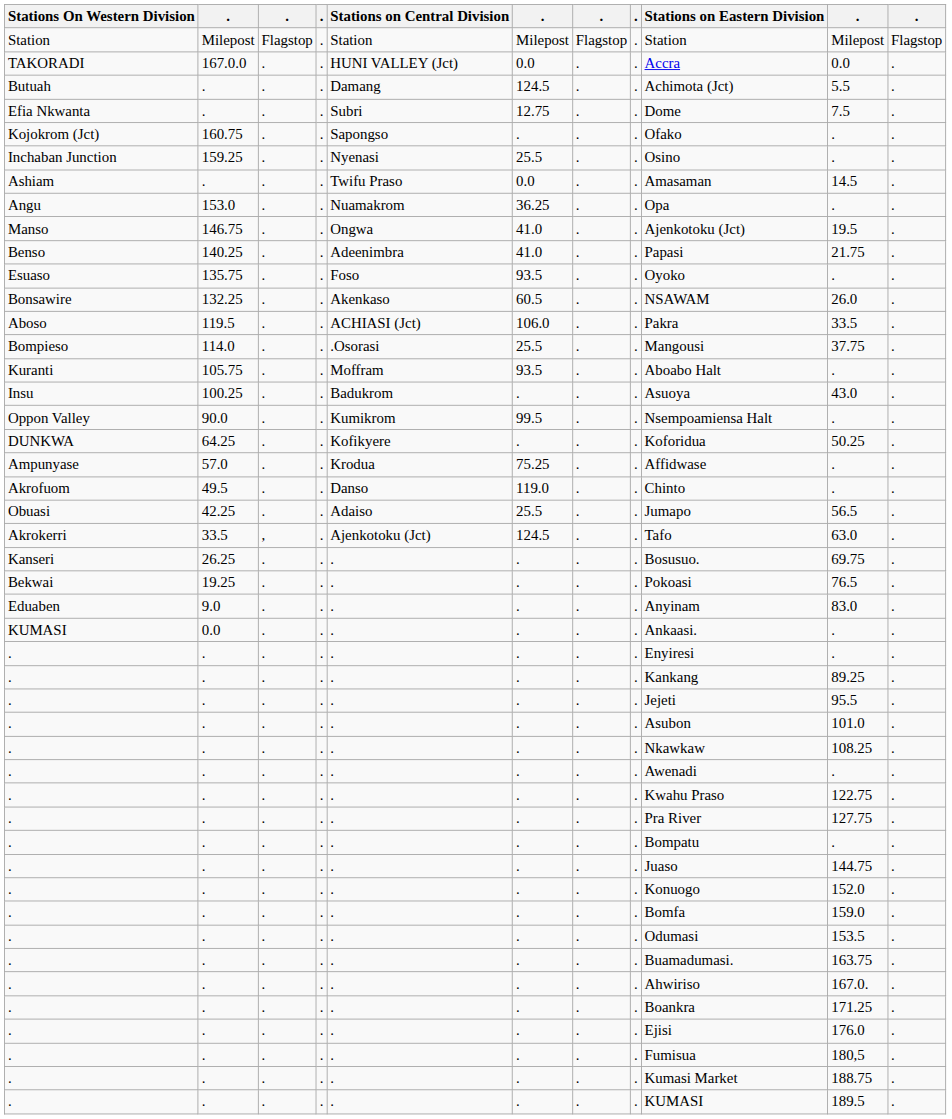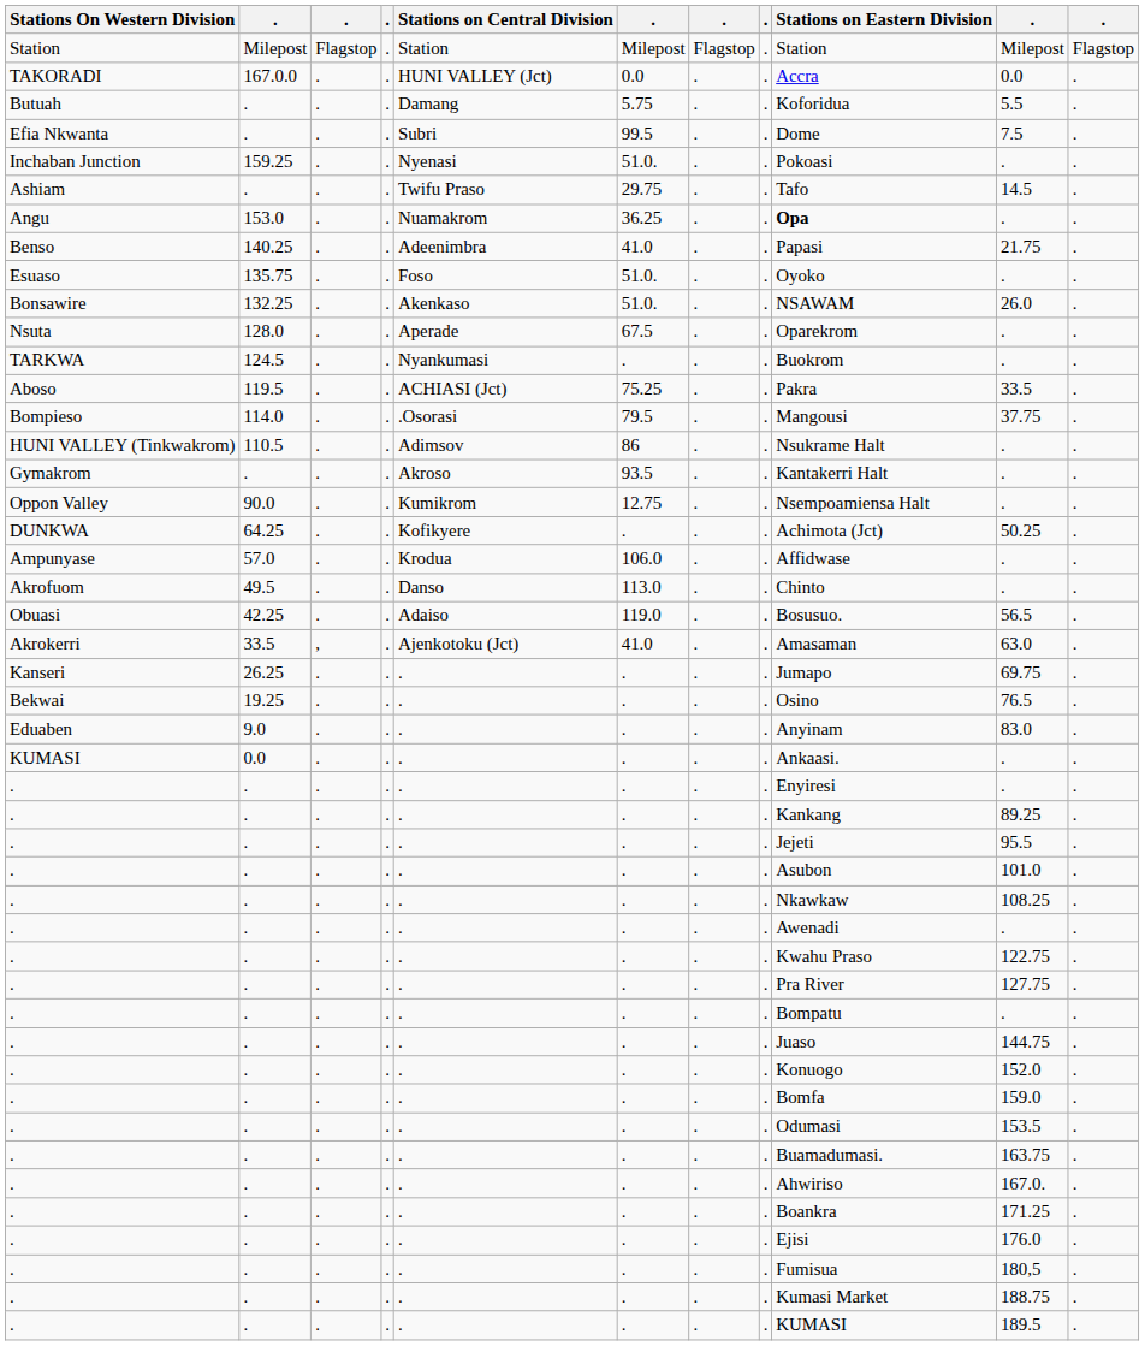 <table class="wikitable">
 <tr>
 <th>Stations On Western Division</th>
 <th>.</th>
 <th>.</th>
 <th>.</th>
 <th>Stations on Central Division</th>
 <th>.</th>
 <th>.</th>
 <th>.</th>
 <th>Stations on Eastern Division</th>
 <th>.</th>
 <th>.</th>
 </tr>
 <tr>
 <td>Station</td>
 <td>Milepost</td>
 <td>Flagstop</td>
 <td>.</td>
 <td>Station</td>
 <td>Milepost</td>
 <td>Flagstop</td>
 <td>.</td>
 <td>Station</td>
 <td>Milepost</td>
 <td>Flagstop</td>
 </tr>
 <tr>
 <td>TAKORADI</td>
 <td>167.0.0</td>
 <td>.</td>
 <td>.</td>
 <td>HUNI VALLEY (Jct)</td>
 <td>0.0</td>
 <td>.</td>
 <td>.</td>
 <td><a href='#'>Accra</a></td>
 <td>0.0</td>
 <td>.</td>
 </tr>
 <tr>
 <td>Butuah</td>
 <td>.</td>
 <td>.</td>
 <td>.</td>
 <td>Damang</td>
-<td>124.5</td>
+<td>5.75</td>
 <td>.</td>
 <td>.</td>
-<td>Achimota (Jct)</td>
+<td>Koforidua</td>
 <td>5.5</td>
 <td>.</td>
 </tr>
 <tr>
 <td>Efia Nkwanta</td>
 <td>.</td>
 <td>.</td>
 <td>.</td>
 <td>Subri</td>
-<td>12.75</td>
+<td>99.5</td>
 <td>.</td>
 <td>.</td>
 <td>Dome</td>
 <td>7.5</td>
-<td>.</td>
-</tr>
-<tr>
-<td>Kojokrom (Jct)</td>
-<td>160.75</td>
-<td>.</td>
-<td>.</td>
-<td>Sapongso</td>
-<td>.</td>
-<td>.</td>
-<td>.</td>
-<td>Ofako</td>
-<td>.</td>
 <td>.</td>
 </tr>
 <tr>
 <td>Inchaban Junction</td>
 <td>159.25</td>
 <td>.</td>
 <td>.</td>
 <td>Nyenasi</td>
-<td>25.5</td>
+<td>51.0.</td>
 <td>.</td>
 <td>.</td>
-<td>Osino</td>
+<td>Pokoasi</td>
 <td>.</td>
 <td>.</td>
 </tr>
 <tr>
 <td>Ashiam</td>
 <td>.</td>
 <td>.</td>
 <td>.</td>
 <td>Twifu Praso</td>
-<td>0.0</td>
+<td>29.75</td>
 <td>.</td>
 <td>.</td>
-<td>Amasaman</td>
+<td>Tafo</td>
 <td>14.5</td>
 <td>.</td>
 </tr>
 <tr>
 <td>Angu</td>
 <td>153.0</td>
 <td>.</td>
 <td>.</td>
 <td>Nuamakrom</td>
 <td>36.25</td>
 <td>.</td>
 <td>.</td>
-<td>Opa</td>
+<td><strong>Opa</strong></td>
 <td>.</td>
-<td>.</td>
-</tr>
-<tr>
-<td>Manso</td>
-<td>146.75</td>
-<td>.</td>
-<td>.</td>
-<td>Ongwa</td>
-<td>41.0</td>
-<td>.</td>
-<td>.</td>
-<td>Ajenkotoku (Jct)</td>
-<td>19.5</td>
 <td>.</td>
 </tr>
 <tr>
 <td>Benso</td>
 <td>140.25</td>
 <td>.</td>
 <td>.</td>
 <td>Adeenimbra</td>
 <td>41.0</td>
 <td>.</td>
 <td>.</td>
 <td>Papasi</td>
 <td>21.75</td>
 <td>.</td>
 </tr>
 <tr>
 <td>Esuaso</td>
 <td>135.75</td>
 <td>.</td>
 <td>.</td>
 <td>Foso</td>
-<td>93.5</td>
+<td>51.0.</td>
 <td>.</td>
 <td>.</td>
 <td>Oyoko</td>
 <td>.</td>
 <td>.</td>
 </tr>
 <tr>
 <td>Bonsawire</td>
 <td>132.25</td>
 <td>.</td>
 <td>.</td>
 <td>Akenkaso</td>
-<td>60.5</td>
+<td>51.0.</td>
 <td>.</td>
 <td>.</td>
 <td>NSAWAM</td>
 <td>26.0</td>
+<td>.</td>
+</tr>
+<tr>
+<td>Nsuta</td>
+<td>128.0</td>
+<td>.</td>
+<td>.</td>
+<td>Aperade</td>
+<td>67.5</td>
+<td>.</td>
+<td>.</td>
+<td>Oparekrom</td>
+<td>.</td>
+<td>.</td>
+</tr>
+<tr>
+<td>TARKWA</td>
+<td>124.5</td>
+<td>.</td>
+<td>.</td>
+<td>Nyankumasi</td>
+<td>.</td>
+<td>.</td>
+<td>.</td>
+<td>Buokrom</td>
+<td>.</td>
 <td>.</td>
 </tr>
 <tr>
 <td>Aboso</td>
 <td>119.5</td>
 <td>.</td>
 <td>.</td>
 <td>ACHIASI (Jct)</td>
-<td>106.0</td>
+<td>75.25</td>
 <td>.</td>
 <td>.</td>
 <td>Pakra</td>
 <td>33.5</td>
 <td>.</td>
 </tr>
 <tr>
 <td>Bompieso</td>
 <td>114.0</td>
 <td>.</td>
 <td>.</td>
 <td>.Osorasi</td>
-<td>25.5</td>
+<td>79.5</td>
 <td>.</td>
 <td>.</td>
 <td>Mangousi</td>
 <td>37.75</td>
 <td>.</td>
 </tr>
 <tr>
-<td>Kuranti</td>
-<td>105.75</td>
+<td>HUNI VALLEY (Tinkwakrom)</td>
+<td>110.5</td>
 <td>.</td>
 <td>.</td>
-<td>Moffram</td>
-<td>93.5</td>
+<td>Adimsov</td>
+<td>86</td>
 <td>.</td>
 <td>.</td>
-<td>Aboabo Halt</td>
+<td>Nsukrame Halt</td>
 <td>.</td>
 <td>.</td>
 </tr>
 <tr>
-<td>Insu</td>
-<td>100.25</td>
-<td>.</td>
-<td>.</td>
-<td>Badukrom</td>
+<td>Gymakrom</td>
 <td>.</td>
 <td>.</td>
 <td>.</td>
-<td>Asuoya</td>
-<td>43.0</td>
+<td>Akroso</td>
+<td>93.5</td>
+<td>.</td>
+<td>.</td>
+<td>Kantakerri Halt</td>
+<td>.</td>
 <td>.</td>
 </tr>
 <tr>
 <td>Oppon Valley</td>
 <td>90.0</td>
 <td>.</td>
 <td>.</td>
 <td>Kumikrom</td>
-<td>99.5</td>
+<td>12.75</td>
 <td>.</td>
 <td>.</td>
 <td>Nsempoamiensa Halt</td>
 <td>.</td>
 <td>.</td>
 </tr>
 <tr>
 <td>DUNKWA</td>
 <td>64.25</td>
 <td>.</td>
 <td>.</td>
 <td>Kofikyere</td>
 <td>.</td>
 <td>.</td>
 <td>.</td>
-<td>Koforidua</td>
+<td>Achimota (Jct)</td>
 <td>50.25</td>
 <td>.</td>
 </tr>
 <tr>
 <td>Ampunyase</td>
 <td>57.0</td>
 <td>.</td>
 <td>.</td>
 <td>Krodua</td>
-<td>75.25</td>
+<td>106.0</td>
 <td>.</td>
 <td>.</td>
 <td>Affidwase</td>
 <td>.</td>
 <td>.</td>
 </tr>
 <tr>
 <td>Akrofuom</td>
 <td>49.5</td>
 <td>.</td>
 <td>.</td>
 <td>Danso</td>
-<td>119.0</td>
+<td>113.0</td>
 <td>.</td>
 <td>.</td>
 <td>Chinto</td>
 <td>.</td>
 <td>.</td>
 </tr>
 <tr>
 <td>Obuasi</td>
 <td>42.25</td>
 <td>.</td>
 <td>.</td>
 <td>Adaiso</td>
-<td>25.5</td>
+<td>119.0</td>
 <td>.</td>
 <td>.</td>
-<td>Jumapo</td>
+<td>Bosusuo.</td>
 <td>56.5</td>
 <td>.</td>
 </tr>
 <tr>
 <td>Akrokerri</td>
 <td>33.5</td>
 <td>,</td>
 <td>.</td>
 <td>Ajenkotoku (Jct)</td>
-<td>124.5</td>
+<td>41.0</td>
 <td>.</td>
 <td>.</td>
-<td>Tafo</td>
+<td>Amasaman</td>
 <td>63.0</td>
 <td>.</td>
 </tr>
 <tr>
 <td>Kanseri</td>
 <td>26.25</td>
 <td>.</td>
 <td>.</td>
 <td>.</td>
 <td>.</td>
 <td>.</td>
 <td>.</td>
-<td>Bosusuo.</td>
+<td>Jumapo</td>
 <td>69.75</td>
 <td>.</td>
 </tr>
 <tr>
 <td>Bekwai</td>
 <td>19.25</td>
 <td>.</td>
 <td>.</td>
 <td>.</td>
 <td>.</td>
 <td>.</td>
 <td>.</td>
-<td>Pokoasi</td>
+<td>Osino</td>
 <td>76.5</td>
 <td>.</td>
 </tr>
 <tr>
 <td>Eduaben</td>
 <td>9.0</td>
 <td>.</td>
 <td>.</td>
 <td>.</td>
 <td>.</td>
 <td>.</td>
 <td>.</td>
 <td>Anyinam</td>
 <td>83.0</td>
 <td>.</td>
 </tr>
 <tr>
 <td>KUMASI</td>
 <td>0.0</td>
 <td>.</td>
 <td>.</td>
 <td>.</td>
 <td>.</td>
 <td>.</td>
 <td>.</td>
 <td>Ankaasi.</td>
 <td>.</td>
 <td>.</td>
 </tr>
 <tr>
 <td>.</td>
 <td>.</td>
 <td>.</td>
 <td>.</td>
 <td>.</td>
 <td>.</td>
 <td>.</td>
 <td>.</td>
 <td>Enyiresi</td>
 <td>.</td>
 <td>.</td>
 </tr>
 <tr>
 <td>.</td>
 <td>.</td>
 <td>.</td>
 <td>.</td>
 <td>.</td>
 <td>.</td>
 <td>.</td>
 <td>.</td>
 <td>Kankang</td>
 <td>89.25</td>
 <td>.</td>
 </tr>
 <tr>
 <td>.</td>
 <td>.</td>
 <td>.</td>
 <td>.</td>
 <td>.</td>
 <td>.</td>
 <td>.</td>
 <td>.</td>
 <td>Jejeti</td>
 <td>95.5</td>
 <td>.</td>
 </tr>
 <tr>
 <td>.</td>
 <td>.</td>
 <td>.</td>
 <td>.</td>
 <td>.</td>
 <td>.</td>
 <td>.</td>
 <td>.</td>
 <td>Asubon</td>
 <td>101.0</td>
 <td>.</td>
 </tr>
 <tr>
 <td>.</td>
 <td>.</td>
 <td>.</td>
 <td>.</td>
 <td>.</td>
 <td>.</td>
 <td>.</td>
 <td>.</td>
 <td>Nkawkaw</td>
 <td>108.25</td>
 <td>.</td>
 </tr>
 <tr>
 <td>.</td>
 <td>.</td>
 <td>.</td>
 <td>.</td>
 <td>.</td>
 <td>.</td>
 <td>.</td>
 <td>.</td>
 <td>Awenadi</td>
 <td>.</td>
 <td>.</td>
 </tr>
 <tr>
 <td>.</td>
 <td>.</td>
 <td>.</td>
 <td>.</td>
 <td>.</td>
 <td>.</td>
 <td>.</td>
 <td>.</td>
 <td>Kwahu Praso</td>
 <td>122.75</td>
 <td>.</td>
 </tr>
 <tr>
 <td>.</td>
 <td>.</td>
 <td>.</td>
 <td>.</td>
 <td>.</td>
 <td>.</td>
 <td>.</td>
 <td>.</td>
 <td>Pra River</td>
 <td>127.75</td>
 <td>.</td>
 </tr>
 <tr>
 <td>.</td>
 <td>.</td>
 <td>.</td>
 <td>.</td>
 <td>.</td>
 <td>.</td>
 <td>.</td>
 <td>.</td>
 <td>Bompatu</td>
 <td>.</td>
 <td>.</td>
 </tr>
 <tr>
 <td>.</td>
 <td>.</td>
 <td>.</td>
 <td>.</td>
 <td>.</td>
 <td>.</td>
 <td>.</td>
 <td>.</td>
 <td>Juaso</td>
 <td>144.75</td>
 <td>.</td>
 </tr>
 <tr>
 <td>.</td>
 <td>.</td>
 <td>.</td>
 <td>.</td>
 <td>.</td>
 <td>.</td>
 <td>.</td>
 <td>.</td>
 <td>Konuogo</td>
 <td>152.0</td>
 <td>.</td>
 </tr>
 <tr>
 <td>.</td>
 <td>.</td>
 <td>.</td>
 <td>.</td>
 <td>.</td>
 <td>.</td>
 <td>.</td>
 <td>.</td>
 <td>Bomfa</td>
 <td>159.0</td>
 <td>.</td>
 </tr>
 <tr>
 <td>.</td>
 <td>.</td>
 <td>.</td>
 <td>.</td>
 <td>.</td>
 <td>.</td>
 <td>.</td>
 <td>.</td>
 <td>Odumasi</td>
 <td>153.5</td>
 <td>.</td>
 </tr>
 <tr>
 <td>.</td>
 <td>.</td>
 <td>.</td>
 <td>.</td>
 <td>.</td>
 <td>.</td>
 <td>.</td>
 <td>.</td>
 <td>Buamadumasi.</td>
 <td>163.75</td>
 <td>.</td>
 </tr>
 <tr>
 <td>.</td>
 <td>.</td>
 <td>.</td>
 <td>.</td>
 <td>.</td>
 <td>.</td>
 <td>.</td>
 <td>.</td>
 <td>Ahwiriso</td>
 <td>167.0.</td>
 <td>.</td>
 </tr>
 <tr>
 <td>.</td>
 <td>.</td>
 <td>.</td>
 <td>.</td>
 <td>.</td>
 <td>.</td>
 <td>.</td>
 <td>.</td>
 <td>Boankra</td>
 <td>171.25</td>
 <td>.</td>
 </tr>
 <tr>
 <td>.</td>
 <td>.</td>
 <td>.</td>
 <td>.</td>
 <td>.</td>
 <td>.</td>
 <td>.</td>
 <td>.</td>
 <td>Ejisi</td>
 <td>176.0</td>
 <td>.</td>
 </tr>
 <tr>
 <td>.</td>
 <td>.</td>
 <td>.</td>
 <td>.</td>
 <td>.</td>
 <td>.</td>
 <td>.</td>
 <td>.</td>
 <td>Fumisua</td>
 <td>180,5</td>
 <td>.</td>
 </tr>
 <tr>
 <td>.</td>
 <td>.</td>
 <td>.</td>
 <td>.</td>
 <td>.</td>
 <td>.</td>
 <td>.</td>
 <td>.</td>
 <td>Kumasi Market</td>
 <td>188.75</td>
 <td>.</td>
 </tr>
 <tr>
 <td>.</td>
 <td>.</td>
 <td>.</td>
 <td>.</td>
 <td>.</td>
 <td>.</td>
 <td>.</td>
 <td>.</td>
 <td>KUMASI</td>
 <td>189.5</td>
 <td>.</td>
 </tr>
 </table>
